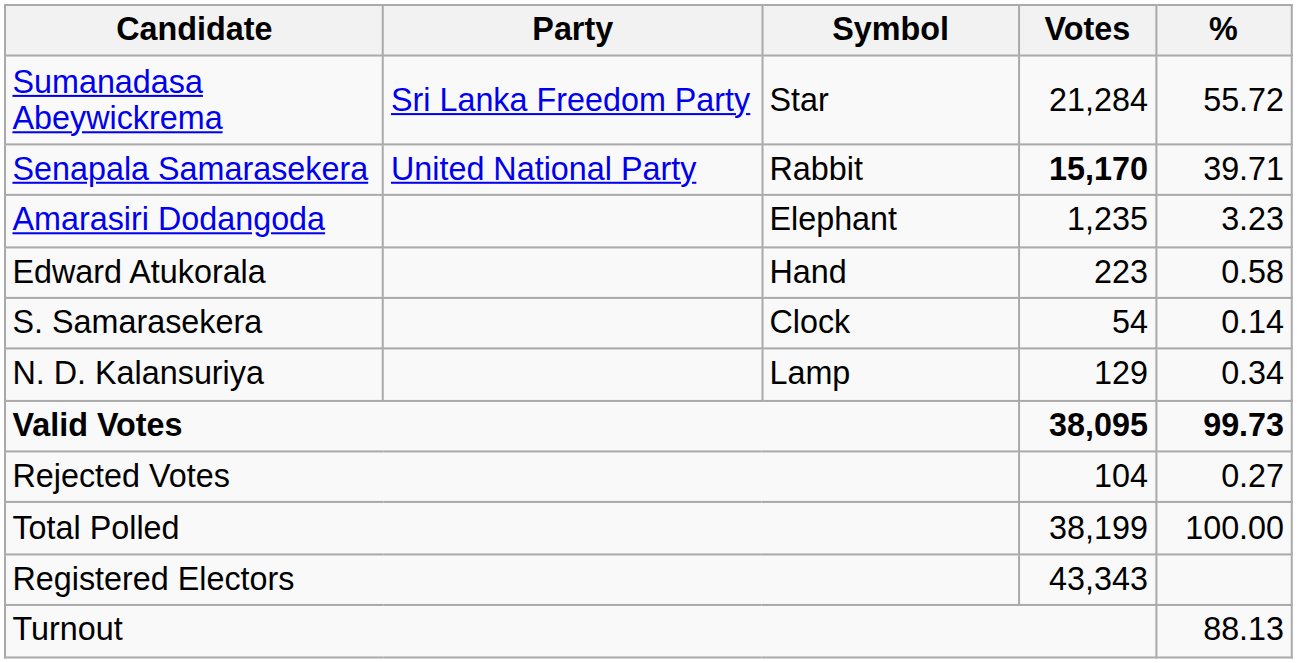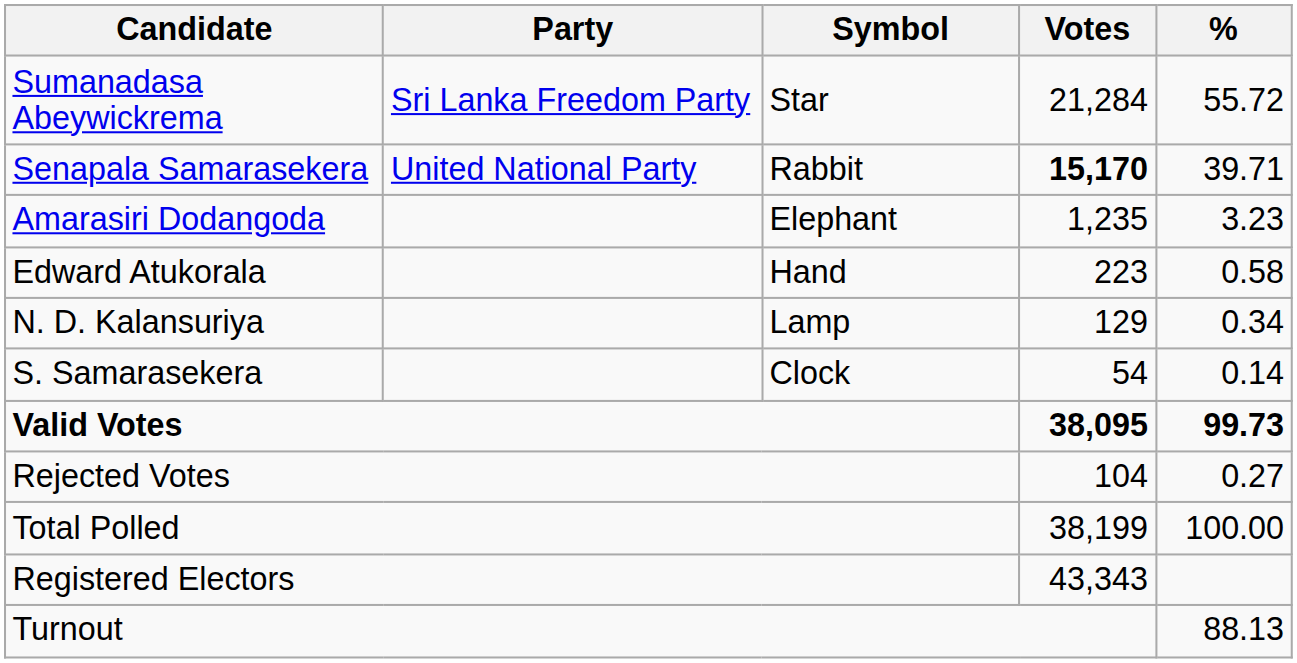 <table class="wikitable" border="1" style="text-align:right;">
 <tr>
 <th align=left width="180">Candidate</th>
 <th align=left width="180">Party</th>
 <th align=left width="120">Symbol</th>
 <th align=left width="60">Votes</th>
 <th align=left width="60">%</th>
 </tr>
 <tr>
 <td align=left><a href='#'>Sumanadasa Abeywickrema</a></td>
 <td align=left><a href='#'>Sri Lanka Freedom Party</a></td>
 <td align=left>Star</td>
 <td align=right>21,284</td>
 <td align=right>55.72</td>
 </tr>
 <tr>
 <td align=left><a href='#'>Senapala Samarasekera</a></td>
 <td align=left><a href='#'>United National Party</a></td>
 <td align=left>Rabbit</td>
 <td align=right><strong>15,170</strong></td>
 <td align=right>39.71</td>
 </tr>
 <tr>
 <td align=left><a href='#'>Amarasiri Dodangoda</a></td>
 <td></td>
 <td align=left>Elephant</td>
 <td align=right>1,235</td>
 <td align=right>3.23</td>
 </tr>
 <tr>
 <td align=left>Edward Atukorala</td>
 <td></td>
 <td align=left>Hand</td>
 <td align=right>223</td>
 <td align=right>0.58</td>
 </tr>
 <tr>
+<td align=left>N. D. Kalansuriya</td>
+<td></td>
+<td align=left>Lamp</td>
+<td align=right>129</td>
+<td align=right>0.34</td>
+</tr>
+<tr>
 <td align=left>S. Samarasekera</td>
 <td></td>
 <td align=left>Clock</td>
 <td align=right>54</td>
 <td align=right>0.14</td>
-</tr>
-<tr>
-<td align=left>N. D. Kalansuriya</td>
-<td></td>
-<td align=left>Lamp</td>
-<td align=right>129</td>
-<td align=right>0.34</td>
 </tr>
 <tr>
 <td align=left colspan=3><strong>Valid Votes</strong></td>
 <td align=right><strong>38,095</strong></td>
 <td align=right><strong>99.73</strong></td>
 </tr>
 <tr>
 <td align=left colspan=3>Rejected Votes</td>
 <td align=right>104</td>
 <td align=right>0.27</td>
 </tr>
 <tr>
 <td align=left colspan=3>Total Polled</td>
 <td align=right>38,199</td>
 <td align=right>100.00</td>
 </tr>
 <tr>
 <td align=left colspan=3>Registered Electors</td>
 <td align=right>43,343</td>
 <td></td>
 </tr>
 <tr>
 <td align=left colspan=4>Turnout</td>
 <td align=right>88.13</td>
 </tr>
 </table>
